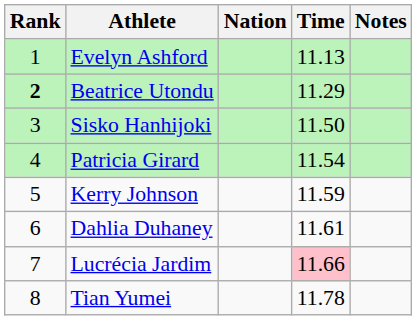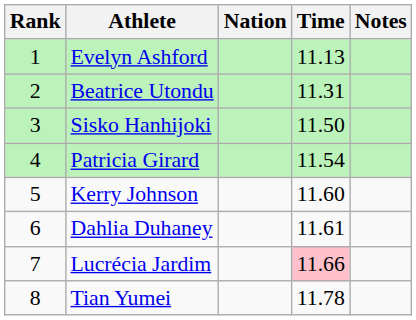 <table class="wikitable sortable" style="text-align:center">
 <tr>
 <th>Rank</th>
 <th>Athlete</th>
 <th>Nation</th>
 <th>Time</th>
 <th>Notes</th>
 </tr>
 <tr style="background:#bbf3bb;">
 <td>1</td>
 <td align=left><a href='#'>Evelyn Ashford</a></td>
 <td align=left></td>
 <td>11.13</td>
 <td></td>
 </tr>
 <tr style="background:#bbf3bb;">
-<td><strong>2</strong></td>
+<td>2</td>
 <td align=left><a href='#'>Beatrice Utondu</a></td>
 <td align=left></td>
-<td>11.29</td>
+<td>11.31</td>
 <td></td>
 </tr>
 <tr style="background:#bbf3bb;">
 <td>3</td>
 <td align=left><a href='#'>Sisko Hanhijoki</a></td>
 <td align=left></td>
 <td>11.50</td>
 <td></td>
 </tr>
 <tr style="background:#bbf3bb;">
 <td>4</td>
 <td align=left><a href='#'>Patricia Girard</a></td>
 <td align=left></td>
 <td>11.54</td>
 <td></td>
 </tr>
 <tr>
 <td>5</td>
 <td align=left><a href='#'>Kerry Johnson</a></td>
 <td align=left></td>
-<td>11.59</td>
+<td>11.60</td>
 <td></td>
 </tr>
 <tr>
 <td>6</td>
 <td align=left><a href='#'>Dahlia Duhaney</a></td>
 <td align=left></td>
 <td>11.61</td>
 <td></td>
 </tr>
 <tr>
 <td>7</td>
 <td align=left><a href='#'>Lucrécia Jardim</a></td>
 <td align=left></td>
 <td style="background: pink;">11.66</td>
 <td></td>
 </tr>
 <tr>
 <td>8</td>
 <td align=left><a href='#'>Tian Yumei</a></td>
 <td align=left></td>
 <td>11.78</td>
 <td></td>
 </tr>
 </table>
